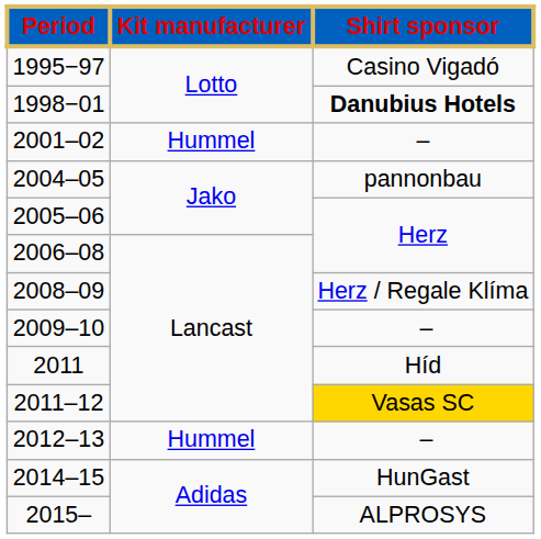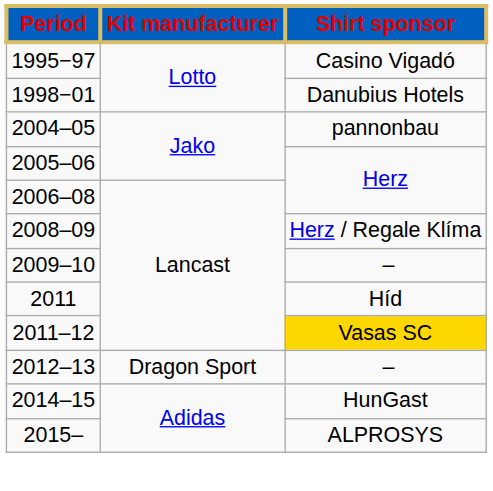 <table class="wikitable" style="text-align:center;margin-left:1em">
 <tr>
 <th style="color:#DF0000; background:#0060BF; border:3px solid #DBBD64;">Period</th>
 <th style="color:#DF0000; background:#0060BF; border:3px solid #DBBD64;">Kit manufacturer</th>
 <th style="color:#DF0000; background:#0060BF; border:3px solid #DBBD64;">Shirt sponsor</th>
 </tr>
 <tr>
 <td>1995−97</td>
 <td rowspan="2"><a href='#'>Lotto</a></td>
 <td>Casino Vigadó</td>
 </tr>
 <tr>
 <td>1998−01</td>
-<td><strong>Danubius Hotels</strong></td>
-</tr>
-<tr>
-<td>2001–02</td>
-<td rowspan=1><a href='#'>Hummel</a></td>
-<td>–</td>
+<td>Danubius Hotels</td>
 </tr>
 <tr>
 <td>2004–05</td>
 <td rowspan=2><a href='#'>Jako</a></td>
 <td>pannonbau</td>
 </tr>
 <tr>
 <td>2005–06</td>
 <td rowspan=2><a href='#'>Herz</a></td>
 </tr>
 <tr>
 <td>2006–08</td>
 <td rowspan=5>Lancast</td>
 </tr>
 <tr>
 <td>2008–09</td>
 <td><a href='#'>Herz</a> / Regale Klíma</td>
 </tr>
 <tr>
 <td>2009–10</td>
 <td> –</td>
 </tr>
 <tr>
 <td>2011</td>
 <td>Híd</td>
 </tr>
 <tr>
 <td>2011–12</td>
 <td style="background: gold;">Vasas SC</td>
 </tr>
 <tr>
 <td>2012–13</td>
-<td rowspan=1><a href='#'>Hummel</a></td>
+<td>Dragon Sport</td>
 <td> –</td>
 </tr>
 <tr>
 <td>2014–15</td>
 <td rowspan=2><a href='#'>Adidas</a></td>
 <td>HunGast</td>
 </tr>
 <tr>
 <td>2015–</td>
 <td>ALPROSYS</td>
 </tr>
 </table>
